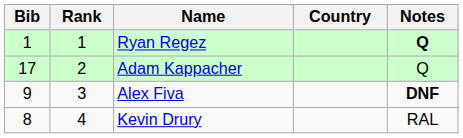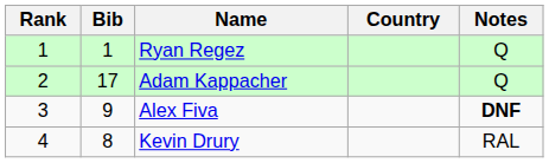 <table class="wikitable" style="text-align:center; width:450px">
 <tr>
+<th>Rank</th>
 <th>Bib</th>
-<th>Rank</th>
 <th>Name</th>
 <th>Country</th>
 <th>Notes</th>
 </tr>
 <tr bgcolor=ccffcc>
 <td>1</td>
 <td>1</td>
 <td align=left><a href='#'>Ryan Regez</a></td>
 <td align=left></td>
-<td><strong>Q</strong></td>
+<td>Q</td>
 </tr>
 <tr bgcolor=ccffcc>
+<td>2</td>
 <td>17</td>
-<td>2</td>
 <td align=left><a href='#'>Adam Kappacher</a></td>
 <td align=left></td>
 <td>Q</td>
 </tr>
 <tr>
+<td>3</td>
 <td>9</td>
-<td>3</td>
 <td align=left><a href='#'>Alex Fiva</a></td>
 <td align=left></td>
 <td><strong>DNF</strong></td>
 </tr>
 <tr>
+<td>4</td>
 <td>8</td>
-<td>4</td>
 <td align=left><a href='#'>Kevin Drury</a></td>
 <td align=left></td>
 <td>RAL</td>
 </tr>
 </table>
